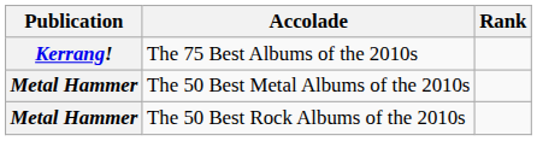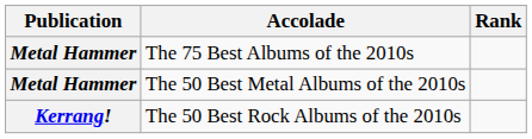 <table class="wikitable sortable plainrowheaders">
 <tr>
 <th>Publication</th>
 <th>Accolade</th>
 <th>Rank</th>
 </tr>
 <tr>
-<th scope="row"><em><a href='#'>Kerrang</a>!</em></th>
+<th scope="row"><em>Metal Hammer</em></th>
 <td>The 75 Best Albums of the 2010s</td>
 <td></td>
 </tr>
 <tr>
 <th scope="row"><em>Metal Hammer</em></th>
 <td>The 50 Best Metal Albums of the 2010s</td>
 <td></td>
 </tr>
 <tr>
-<th scope="row"><em>Metal Hammer</em></th>
+<th scope="row"><em><a href='#'>Kerrang</a>!</em></th>
 <td>The 50 Best Rock Albums of the 2010s</td>
 <td></td>
 </tr>
 </table>
